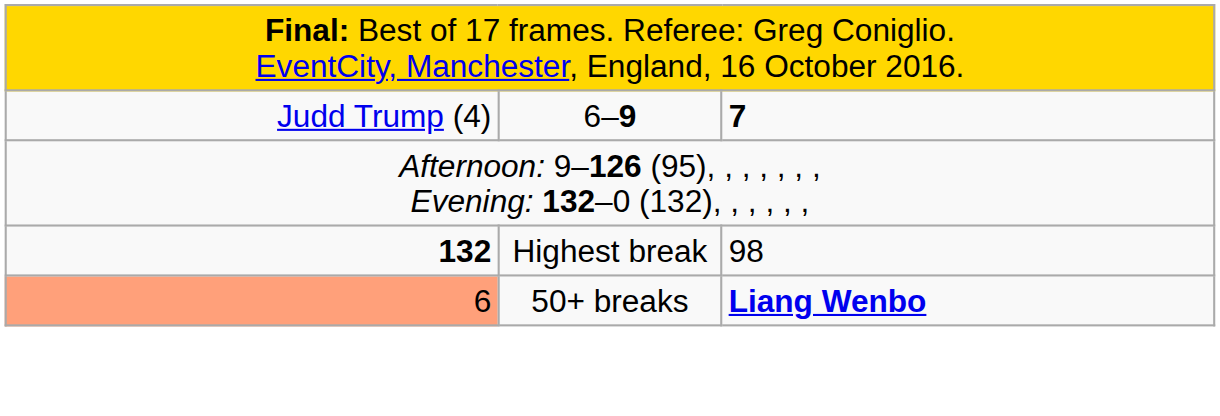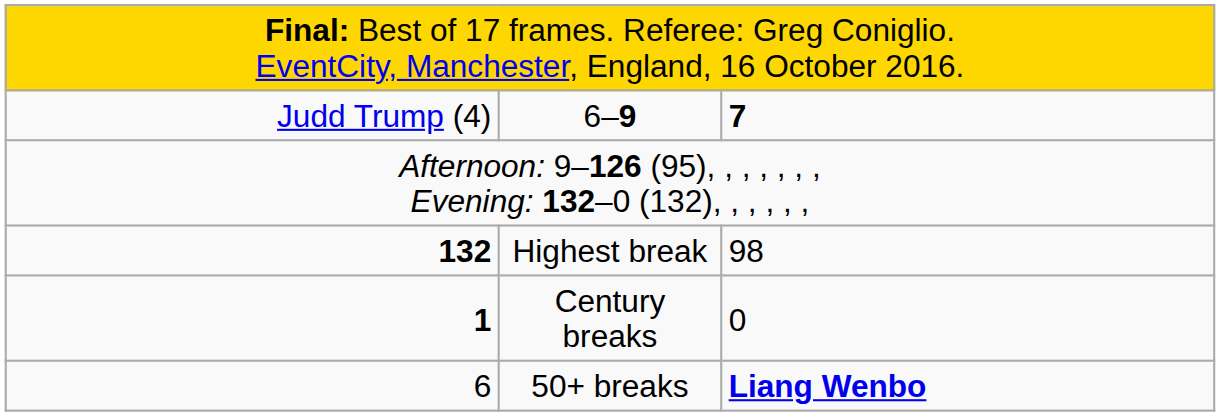 <table class="wikitable" style="font-size: 95%; margin: 1em auto 1em auto;">
 <tr>
 <td colspan="3" align="center" bgcolor="#ffd700"><strong>Final:</strong> Best of 17 frames. Referee: Greg Coniglio.<br> <a href='#'>EventCity, Manchester</a>, England, 16 October 2016.</td>
 </tr>
 <tr>
 <td width="230" align="right"><a href='#'>Judd Trump</a> (4)<br></td>
 <td width="100" align="center">6–<strong>9</strong></td>
 <td><strong>7</strong></td>
 </tr>
 <tr>
 <td colspan="3" align="center" style="font-size: 100%"><em>Afternoon:</em> 9–<strong>126</strong> (95), , , , , , , <br><em>Evening:</em> <strong>132</strong>–0 (132), , , , , , </td>
 </tr>
 <tr>
 <td align="right"><strong>132</strong></td>
 <td align="center">Highest break</td>
 <td>98</td>
 </tr>
 <tr>
-<td align="right" style="background: lightsalmon;">6</td>
+<td align="right"><strong>1</strong></td>
+<td align="center">Century breaks</td>
+<td>0</td>
+</tr>
+<tr>
+<td align="right">6</td>
 <td align="center">50+ breaks</td>
 <td width="230"><strong><a href='#'>Liang Wenbo</a></strong><br></td>
 </tr>
 </table>
